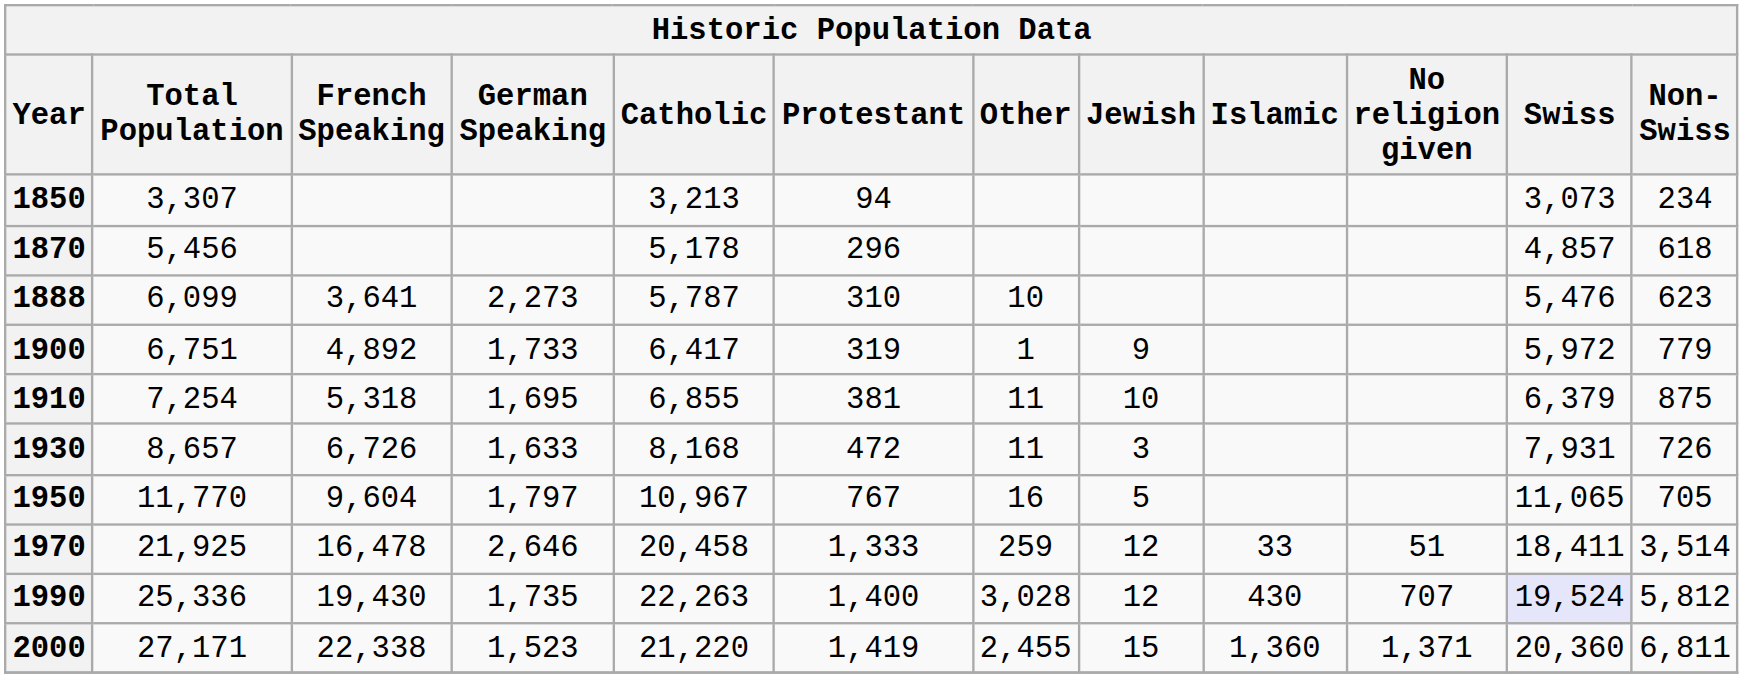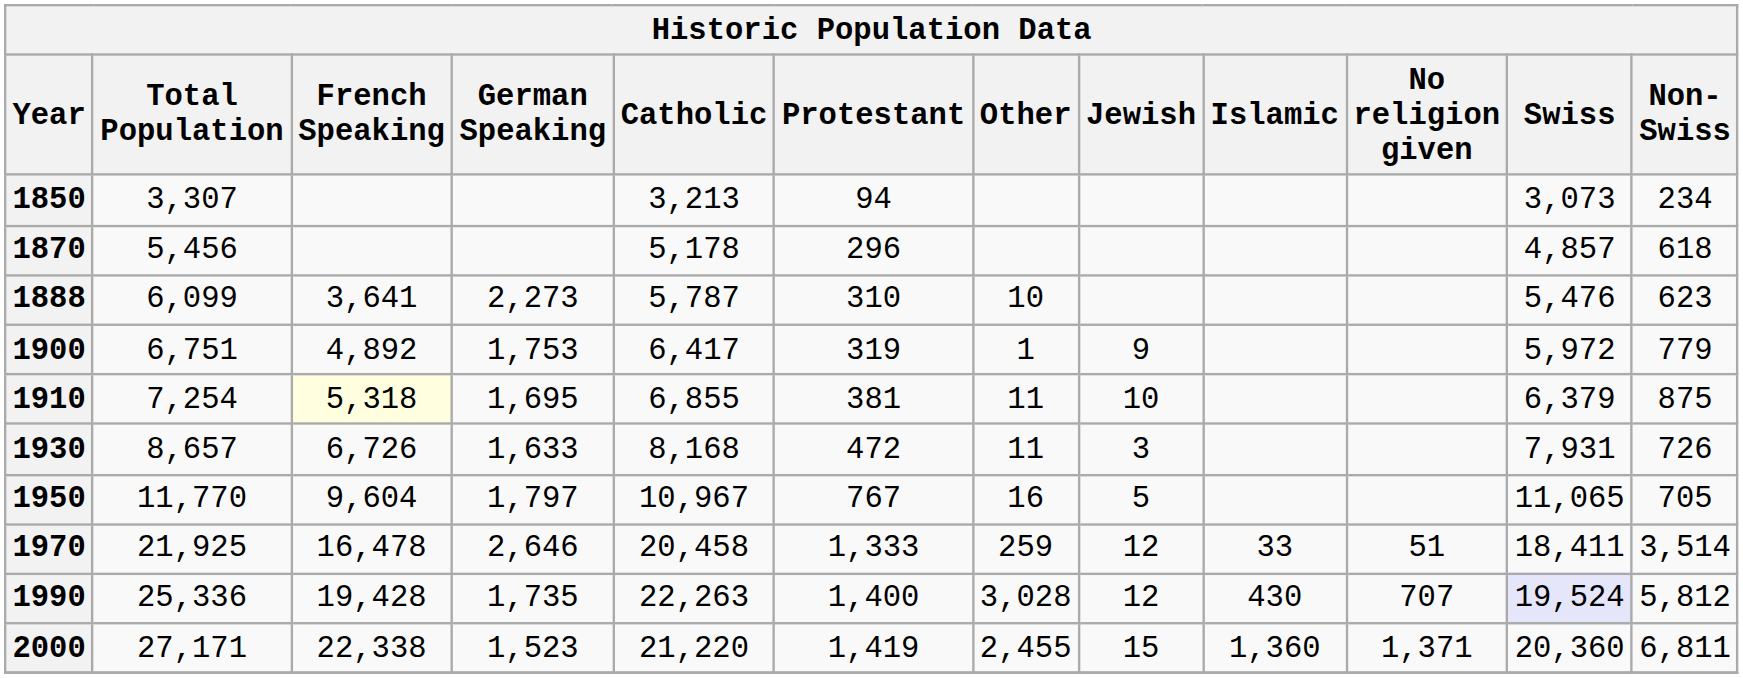 <table class="wikitable collapsible collapsed">
 <tr>
 <th colspan="12">Historic Population Data </th>
 </tr>
 <tr>
 <th>Year</th>
 <th>Total Population</th>
 <th>French Speaking</th>
 <th>German Speaking</th>
 <th>Catholic</th>
 <th>Protestant</th>
 <th>Other</th>
 <th>Jewish</th>
 <th>Islamic</th>
 <th>No religion given</th>
 <th>Swiss</th>
 <th>Non-Swiss</th>
 </tr>
 <tr>
 <th scope="row">1850</th>
 <td align="center">3,307</td>
 <td align="center"></td>
 <td align="center"></td>
 <td align="center">3,213</td>
 <td align="center">94</td>
 <td align="center"></td>
 <td align="center"></td>
 <td align="center"></td>
 <td align="center"></td>
 <td align="center">3,073</td>
 <td align="center">234</td>
 </tr>
 <tr>
 <th scope="row">1870</th>
 <td align="center">5,456</td>
 <td align="center"></td>
 <td align="center"></td>
 <td align="center">5,178</td>
 <td align="center">296</td>
 <td align="center"></td>
 <td align="center"></td>
 <td align="center"></td>
 <td align="center"></td>
 <td align="center">4,857</td>
 <td align="center">618</td>
 </tr>
 <tr>
 <th scope="row">1888</th>
 <td align="center">6,099</td>
 <td align="center">3,641</td>
 <td align="center">2,273</td>
 <td align="center">5,787</td>
 <td align="center">310</td>
 <td align="center">10</td>
 <td align="center"></td>
 <td align="center"></td>
 <td align="center"></td>
 <td align="center">5,476</td>
 <td align="center">623</td>
 </tr>
 <tr>
 <th scope="row">1900</th>
 <td align="center">6,751</td>
 <td align="center">4,892</td>
-<td align="center">1,733</td>
+<td align="center">1,753</td>
 <td align="center">6,417</td>
 <td align="center">319</td>
 <td align="center">1</td>
 <td align="center">9</td>
 <td align="center"></td>
 <td align="center"></td>
 <td align="center">5,972</td>
 <td align="center">779</td>
 </tr>
 <tr>
 <th scope="row">1910</th>
 <td align="center">7,254</td>
-<td align="center">5,318</td>
+<td align="center" style="background: lightyellow;">5,318</td>
 <td align="center">1,695</td>
 <td align="center">6,855</td>
 <td align="center">381</td>
 <td align="center">11</td>
 <td align="center">10</td>
 <td align="center"></td>
 <td align="center"></td>
 <td align="center">6,379</td>
 <td align="center">875</td>
 </tr>
 <tr>
 <th scope="row">1930</th>
 <td align="center">8,657</td>
 <td align="center">6,726</td>
 <td align="center">1,633</td>
 <td align="center">8,168</td>
 <td align="center">472</td>
 <td align="center">11</td>
 <td align="center">3</td>
 <td align="center"></td>
 <td align="center"></td>
 <td align="center">7,931</td>
 <td align="center">726</td>
 </tr>
 <tr>
 <th scope="row">1950</th>
 <td align="center">11,770</td>
 <td align="center">9,604</td>
 <td align="center">1,797</td>
 <td align="center">10,967</td>
 <td align="center">767</td>
 <td align="center">16</td>
 <td align="center">5</td>
 <td align="center"></td>
 <td align="center"></td>
 <td align="center">11,065</td>
 <td align="center">705</td>
 </tr>
 <tr>
 <th scope="row">1970</th>
 <td align="center">21,925</td>
 <td align="center">16,478</td>
 <td align="center">2,646</td>
 <td align="center">20,458</td>
 <td align="center">1,333</td>
 <td align="center">259</td>
 <td align="center">12</td>
 <td align="center">33</td>
 <td align="center">51</td>
 <td align="center">18,411</td>
 <td align="center">3,514</td>
 </tr>
 <tr>
 <th scope="row">1990</th>
 <td align="center">25,336</td>
-<td align="center">19,430</td>
+<td align="center">19,428</td>
 <td align="center">1,735</td>
 <td align="center">22,263</td>
 <td align="center">1,400</td>
 <td align="center">3,028</td>
 <td align="center">12</td>
 <td align="center">430</td>
 <td align="center">707</td>
 <td align="center" style="background: lavender;">19,524</td>
 <td align="center">5,812</td>
 </tr>
 <tr>
 <th scope="row">2000</th>
 <td align="center">27,171</td>
 <td align="center">22,338</td>
 <td align="center">1,523</td>
 <td align="center">21,220</td>
 <td align="center">1,419</td>
 <td align="center">2,455</td>
 <td align="center">15</td>
 <td align="center">1,360</td>
 <td align="center">1,371</td>
 <td align="center">20,360</td>
 <td align="center">6,811</td>
 </tr>
 <tr>
 </tr>
 </table>
